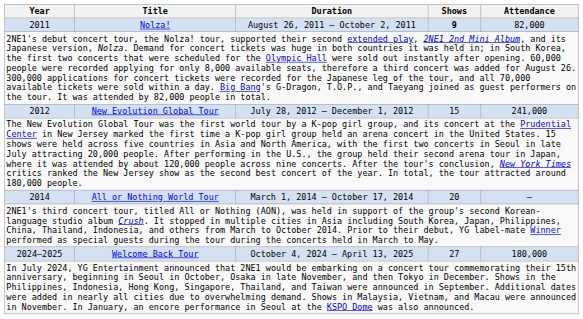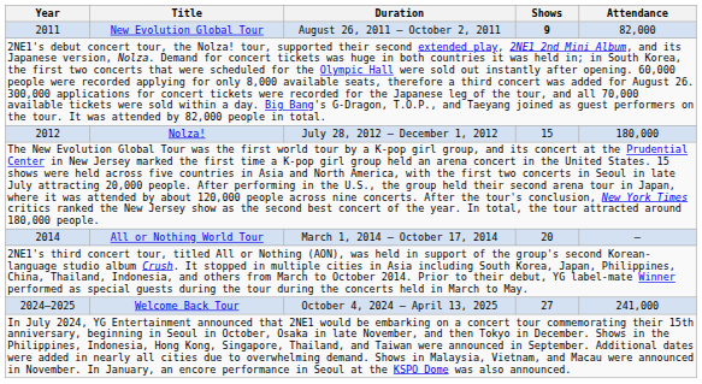 <table class="wikitable" style="text-align:center;" width=100%>
 <tr>
 <th scope="col">Year</th>
 <th scope="col">Title</th>
 <th scope="col">Duration</th>
 <th scope="col">Shows</th>
 <th>Attendance</th>
 </tr>
 <tr>
 <td style="background:#d3e1f2">2011</td>
-<td style="background:#d3e1f2"><a href='#'>Nolza!</a></td>
+<td style="background:#d3e1f2"><a href='#'>New Evolution Global Tour</a></td>
 <td style="background:#d3e1f2">August 26, 2011 – October 2, 2011 </td>
 <td style="background:#d3e1f2"><strong>9</strong></td>
 <td style="background:#d3e1f2">82,000</td>
 </tr>
 <tr class="expand-child">
 <td colspan="5" style="text-align:left">2NE1's debut concert tour, the Nolza! tour, supported their second <a href='#'>extended play</a>, <em><a href='#'>2NE1 2nd Mini Album</a></em>, and its Japanese version, <em>Nolza</em>. Demand for concert tickets was huge in both countries it was held in; in South Korea, the first two concerts that were scheduled for the <a href='#'>Olympic Hall</a> were sold out instantly after opening. 60,000 people were recorded applying for only 8,000 available seats, therefore a third concert was added for August 26. 300,000 applications for concert tickets were recorded for the Japanese leg of the tour, and all 70,000 available tickets were sold within a day. <a href='#'>Big Bang</a>'s G-Dragon, T.O.P., and Taeyang joined as guest performers on the tour. It was attended by 82,000 people in total.</td>
 </tr>
 <tr>
 <td style="background:#d3e1f2">2012</td>
-<td style="background:#d3e1f2"><a href='#'>New Evolution Global Tour</a></td>
+<td style="background:#d3e1f2"><a href='#'>Nolza!</a></td>
 <td style="background:#d3e1f2">July 28, 2012 – December 1, 2012 </td>
 <td style="background:#d3e1f2">15</td>
-<td style="background:#d3e1f2">241,000</td>
+<td style="background:#d3e1f2">180,000</td>
 </tr>
 <tr class="expand-child">
 <td colspan="5" style="text-align:left">The New Evolution Global Tour was the first world tour by a K-pop girl group, and its concert at the <a href='#'>Prudential Center</a> in New Jersey marked the first time a K-pop girl group held an arena concert in the United States. 15 shows were held across five countries in Asia and North America, with the first two concerts in Seoul in late July attracting 20,000 people. After performing in the U.S., the group held their second arena tour in Japan, where it was attended by about 120,000 people across nine concerts. After the tour's conclusion, <em><a href='#'>New York Times</a></em> critics ranked the New Jersey show as the second best concert of the year. In total, the tour attracted around 180,000 people.</td>
 </tr>
 <tr>
 <td style="background:#d3e1f2">2014</td>
 <td style="background:#d3e1f2"><a href='#'>All or Nothing World Tour</a></td>
 <td style="background:#d3e1f2">March 1, 2014 – October 17, 2014 </td>
 <td style="background:#d3e1f2">20</td>
 <td style="background:#d3e1f2">—</td>
 </tr>
 <tr class="expand-child">
 <td colspan="5" style="text-align:left">2NE1's third concert tour, titled All or Nothing (AON), was held in support of the group's second Korean-language studio album <em><a href='#'>Crush</a></em>. It stopped in multiple cities in Asia including South Korea, Japan, Philippines, China, Thailand, Indonesia, and others from March to October 2014. Prior to their debut, YG label-mate <a href='#'>Winner</a> performed as special guests during the tour during the concerts held in March to May.</td>
 </tr>
 <tr>
 <td style="background:#d3e1f2">2024–2025</td>
 <td style="background:#d3e1f2"><a href='#'>Welcome Back Tour</a></td>
 <td style="background:#d3e1f2">October 4, 2024 – April 13, 2025 </td>
 <td style="background:#d3e1f2">27</td>
-<td style="background:#d3e1f2">180,000</td>
+<td style="background:#d3e1f2">241,000</td>
 </tr>
 <tr>
 <td colspan="5" style="text-align:left">In July 2024, YG Entertainment announced that 2NE1 would be embarking on a concert tour commemorating their 15th anniversary, beginning in Seoul in October, Osaka in late November, and then Tokyo in December. Shows in the Philippines, Indonesia, Hong Kong, Singapore, Thailand, and Taiwan were announced in September. Additional dates were added in nearly all cities due to overwhelming demand. Shows in Malaysia, Vietnam, and Macau were announced in November. In January, an encore performance in Seoul at the <a href='#'>KSPO Dome</a> was also announced.</td>
 </tr>
 </table>
